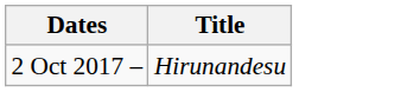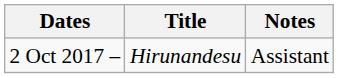 <table class="wikitable">
 <tr>
 <th>Dates</th>
 <th>Title</th>
+<th>Notes</th>
 </tr>
 <tr>
 <td>2 Oct 2017 –</td>
 <td><em>Hirunandesu</em></td>
+<td>Assistant</td>
 </tr>
 </table>
